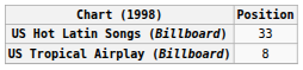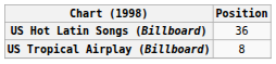 <table class="wikitable plainrowheaders " style="text-align:center;">
 <tr>
 <th scope="col">Chart (1998)</th>
 <th scope="col">Position</th>
 </tr>
 <tr>
 <th scope="row">US Hot Latin Songs (<em>Billboard</em>)</th>
-<td align="center">33</td>
+<td align="center">36</td>
 </tr>
 <tr>
 <th scope="row">US Tropical Airplay (<em>Billboard</em>)</th>
 <td>8</td>
 </tr>
 <tr>
 </tr>
 </table>
